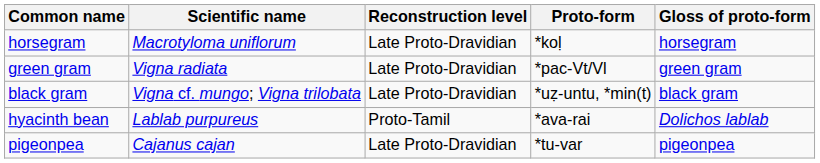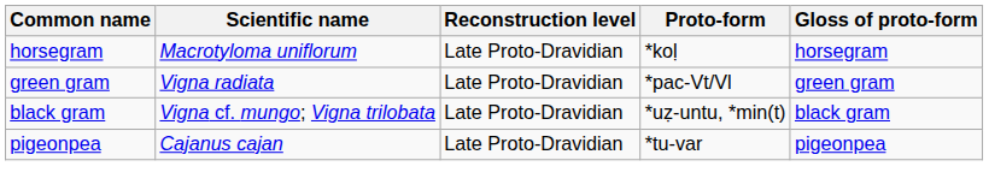 <table class="wikitable">
 <tr>
 <th>Common name</th>
 <th>Scientific name</th>
 <th>Reconstruction level</th>
 <th>Proto-form</th>
 <th>Gloss of proto-form</th>
 </tr>
 <tr>
 <td><a href='#'>horsegram</a></td>
 <td><em><a href='#'>Macrotyloma uniflorum</a></em></td>
 <td>Late Proto-Dravidian</td>
 <td>*koḷ</td>
 <td><a href='#'>horsegram</a></td>
 </tr>
 <tr>
 <td><a href='#'>green gram</a></td>
 <td><em><a href='#'>Vigna radiata</a></em></td>
 <td>Late Proto-Dravidian</td>
 <td>*pac-Vt/Vl</td>
 <td><a href='#'>green gram</a></td>
 </tr>
 <tr>
 <td><a href='#'>black gram</a></td>
 <td><a href='#'><em>Vigna</em> cf. <em>mungo</em></a>; <em><a href='#'>Vigna trilobata</a></em></td>
 <td>Late Proto-Dravidian</td>
 <td>*uẓ-untu, *min(t)</td>
 <td><a href='#'>black gram</a></td>
 </tr>
 <tr>
-<td><a href='#'>hyacinth bean</a></td>
-<td><em><a href='#'>Lablab purpureus</a></em></td>
-<td>Proto-Tamil</td>
-<td>*ava-rai</td>
-<td><em><a href='#'>Dolichos lablab</a></em></td>
-</tr>
-<tr>
 <td><a href='#'>pigeonpea</a></td>
 <td><em><a href='#'>Cajanus cajan</a></em></td>
 <td>Late Proto-Dravidian</td>
 <td>*tu-var</td>
 <td><a href='#'>pigeonpea</a></td>
 </tr>
 </table>
